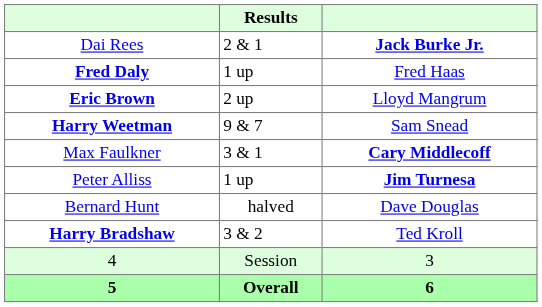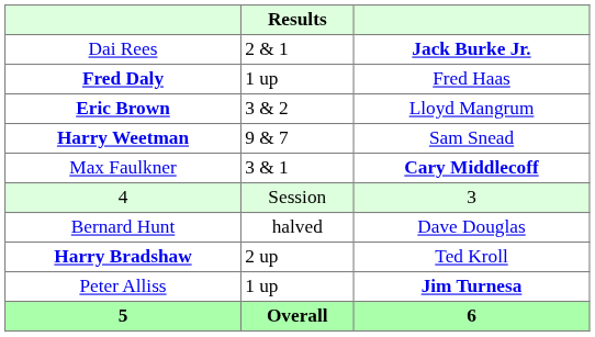 <table border="1" cellpadding="3" style="border-collapse: collapse; text-align:center;">
 <tr style="background:#dfd;">
 <th style="width:12em;"></th>
 <th style="width:5.5em;">Results</th>
 <th style="width:12em;"></th>
 </tr>
 <tr>
 <td><a href='#'>Dai Rees</a></td>
 <td align=left> 2 & 1</td>
 <td><strong><a href='#'>Jack Burke Jr.</a></strong></td>
 </tr>
 <tr>
 <td><strong><a href='#'>Fred Daly</a></strong></td>
 <td align=left> 1 up</td>
 <td><a href='#'>Fred Haas</a></td>
 </tr>
 <tr>
 <td><strong><a href='#'>Eric Brown</a></strong></td>
-<td align=left> 2 up</td>
+<td align=left> 3 & 2</td>
 <td><a href='#'>Lloyd Mangrum</a></td>
 </tr>
 <tr>
 <td><strong><a href='#'>Harry Weetman</a></strong></td>
 <td align=left> 9 & 7</td>
 <td><a href='#'>Sam Snead</a></td>
 </tr>
 <tr>
 <td><a href='#'>Max Faulkner</a></td>
 <td align=left> 3 & 1</td>
 <td><strong><a href='#'>Cary Middlecoff</a></strong></td>
 </tr>
-<tr>
-<td><a href='#'>Peter Alliss</a></td>
-<td align=left> 1 up</td>
-<td><strong><a href='#'>Jim Turnesa</a></strong></td>
+<tr style="background:#dfd;">
+<td>4</td>
+<td>Session</td>
+<td>3</td>
 </tr>
 <tr>
 <td><a href='#'>Bernard Hunt</a></td>
 <td>halved</td>
 <td><a href='#'>Dave Douglas</a></td>
 </tr>
 <tr>
 <td><strong><a href='#'>Harry Bradshaw</a></strong></td>
-<td align=left> 3 & 2</td>
+<td align=left> 2 up</td>
 <td><a href='#'>Ted Kroll</a></td>
 </tr>
-<tr style="background:#dfd;">
-<td>4</td>
-<td>Session</td>
-<td>3</td>
+<tr>
+<td><a href='#'>Peter Alliss</a></td>
+<td align=left> 1 up</td>
+<td><strong><a href='#'>Jim Turnesa</a></strong></td>
 </tr>
 <tr style="background:#afa;">
 <th>5</th>
 <th>Overall</th>
 <th>6</th>
 </tr>
 </table>
